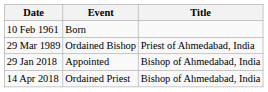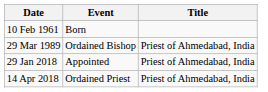 <table class="wikitable">
 <tr>
 <th>Date </th>
 <th>Event</th>
 <th>Title</th>
 </tr>
 <tr>
 <td>10 Feb 1961</td>
 <td>Born</td>
 </tr>
 <tr>
 <td>29 Mar 1989</td>
 <td>Ordained Bishop</td>
 <td>Priest of Ahmedabad, India</td>
 </tr>
 <tr>
 <td>29 Jan 2018</td>
 <td>Appointed</td>
-<td>Bishop of Ahmedabad, India</td>
+<td>Priest of Ahmedabad, India</td>
 </tr>
 <tr>
 <td>14 Apr 2018</td>
 <td>Ordained Priest</td>
-<td>Bishop of Ahmedabad, India</td>
+<td>Priest of Ahmedabad, India</td>
 </tr>
 </table>
